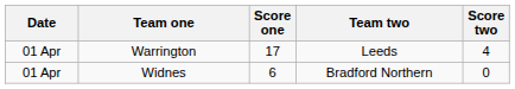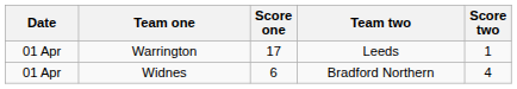 <table class="wikitable" style="text-align: center">
 <tr>
 <th width=100>Date</th>
 <th width=250>Team one</th>
 <th width=50>Score one</th>
 <th width=250>Team two</th>
 <th width=50>Score two</th>
 </tr>
 <tr>
 <td>01 Apr</td>
 <td>Warrington</td>
 <td>17</td>
 <td>Leeds</td>
-<td>4</td>
+<td>1</td>
 </tr>
 <tr>
 <td>01 Apr</td>
 <td>Widnes</td>
 <td>6</td>
 <td>Bradford Northern</td>
-<td>0</td>
+<td>4</td>
 </tr>
 </table>
